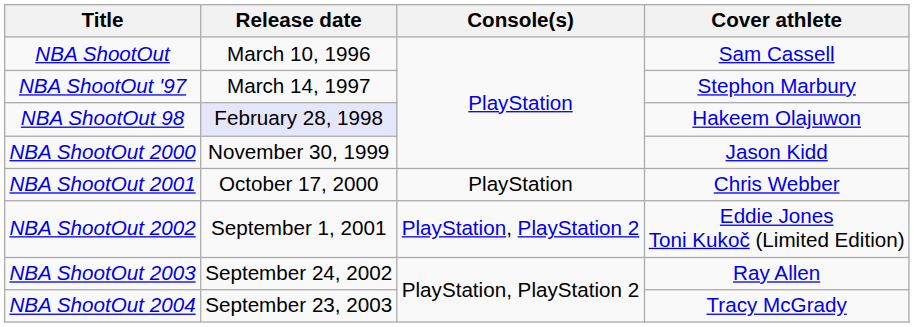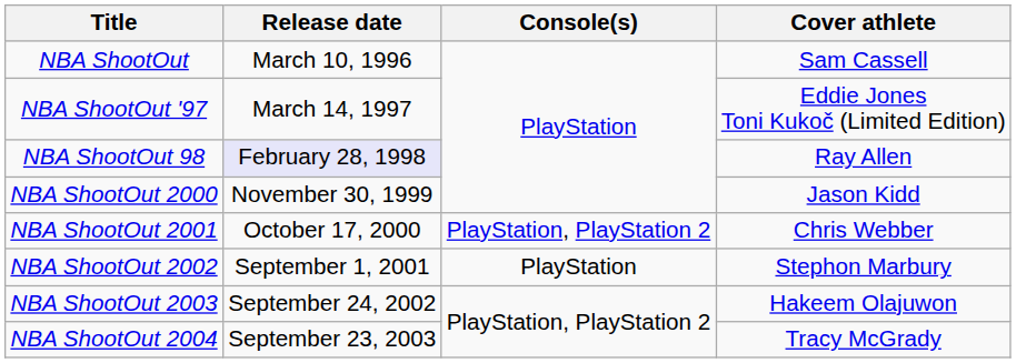 <table class="wikitable">
 <tr>
 <th>Title</th>
 <th>Release date</th>
 <th>Console(s)</th>
 <th>Cover athlete</th>
 </tr>
 <tr>
 <td align="center"><em><a href='#'>NBA ShootOut</a></em></td>
 <td align="center">March 10, 1996</td>
 <td align="center" rowspan="4"><a href='#'>PlayStation</a></td>
 <td align="center"><a href='#'>Sam Cassell</a></td>
 </tr>
 <tr>
 <td align="center"><em><a href='#'>NBA ShootOut '97</a></em></td>
 <td align="center">March 14, 1997</td>
-<td align="center"><a href='#'>Stephon Marbury</a></td>
+<td align="center"><a href='#'>Eddie Jones</a><br><a href='#'>Toni Kukoč</a> (Limited Edition)</td>
 </tr>
 <tr>
 <td align="center"><em><a href='#'>NBA ShootOut 98</a></em></td>
 <td align="center" style="background: lavender;">February 28, 1998</td>
-<td align="center"><a href='#'>Hakeem Olajuwon</a></td>
+<td align="center"><a href='#'>Ray Allen</a></td>
 </tr>
 <tr>
 <td align="center"><em><a href='#'>NBA ShootOut 2000</a></em></td>
 <td align="center">November 30, 1999</td>
 <td align="center"><a href='#'>Jason Kidd</a></td>
 </tr>
 <tr>
 <td align="center"><em><a href='#'>NBA ShootOut 2001</a></em></td>
 <td align="center">October 17, 2000</td>
-<td align="center">PlayStation</td>
+<td align="center"><a href='#'>PlayStation</a>, <a href='#'>PlayStation 2</a></td>
 <td align="center"><a href='#'>Chris Webber</a></td>
 </tr>
 <tr>
 <td align="center"><em><a href='#'>NBA ShootOut 2002</a></em></td>
 <td align="center">September 1, 2001</td>
-<td align="center"><a href='#'>PlayStation</a>, <a href='#'>PlayStation 2</a></td>
-<td align="center"><a href='#'>Eddie Jones</a><br><a href='#'>Toni Kukoč</a> (Limited Edition)</td>
+<td align="center">PlayStation</td>
+<td align="center"><a href='#'>Stephon Marbury</a></td>
 </tr>
 <tr>
 <td align="center"><em><a href='#'>NBA ShootOut 2003</a></em></td>
 <td align="center">September 24, 2002</td>
 <td align="center" rowspan="2">PlayStation, PlayStation 2</td>
-<td align="center"><a href='#'>Ray Allen</a></td>
+<td align="center"><a href='#'>Hakeem Olajuwon</a></td>
 </tr>
 <tr>
 <td align="center"><em><a href='#'>NBA ShootOut 2004</a></em></td>
 <td align="center">September 23, 2003</td>
 <td align="center"><a href='#'>Tracy McGrady</a></td>
 </tr>
 </table>
